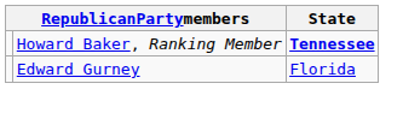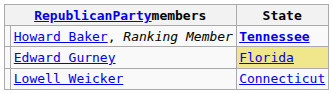 <table class="wikitable">
 <tr>
 <th colspan=2><a href='#'>RepublicanParty</a>members</th>
 <th>State</th>
 </tr>
 <tr>
 <td></td>
 <td><a href='#'>Howard Baker</a>, <em>Ranking Member</em></td>
 <td><strong><a href='#'>Tennessee</a></strong></td>
 </tr>
 <tr>
 <td></td>
 <td><a href='#'>Edward Gurney</a></td>
-<td><a href='#'>Florida</a></td>
+<td style="background: khaki;"><a href='#'>Florida</a></td>
+</tr>
+<tr>
+<td></td>
+<td><a href='#'>Lowell Weicker</a></td>
+<td><a href='#'>Connecticut</a></td>
 </tr>
 </table>
